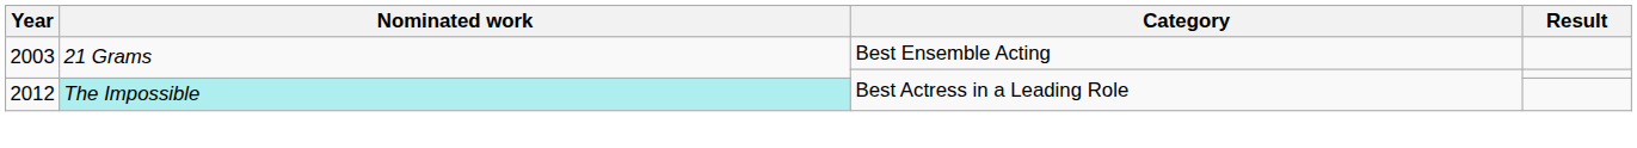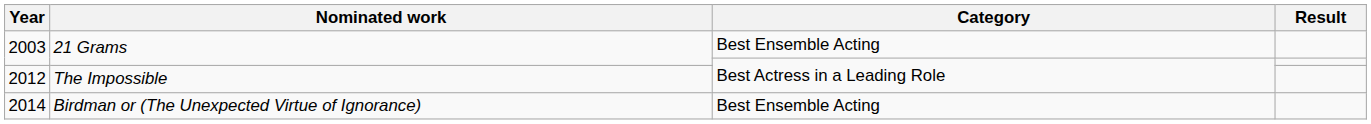 <table class=wikitable>
 <tr>
 <th scope="col" style="width:1em;">Year</th>
 <th scope="col" style="width:39em;">Nominated work</th>
 <th scope="col" style="width:33em;">Category</th>
 <th scope="col" style="width:5em;">Result</th>
 </tr>
 <tr>
 <td rowspan="2">2003</td>
 <td rowspan="2"><em>21 Grams</em></td>
 <td>Best Ensemble Acting</td>
 <td></td>
 </tr>
 <tr>
 <td rowspan="2">Best Actress in a Leading Role</td>
 <td></td>
 </tr>
 <tr>
 <td>2012</td>
-<td style="background: paleturquoise;"><em>The Impossible</em></td>
+<td><em>The Impossible</em></td>
+<td></td>
+</tr>
+<tr>
+<td>2014</td>
+<td><em>Birdman or (The Unexpected Virtue of Ignorance)</em></td>
+<td>Best Ensemble Acting</td>
 <td></td>
 </tr>
 </table>
